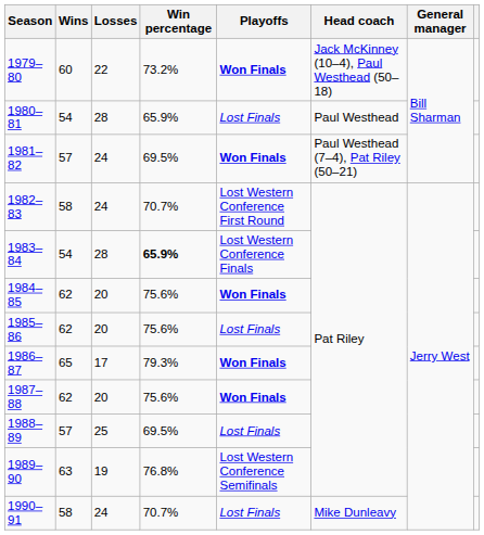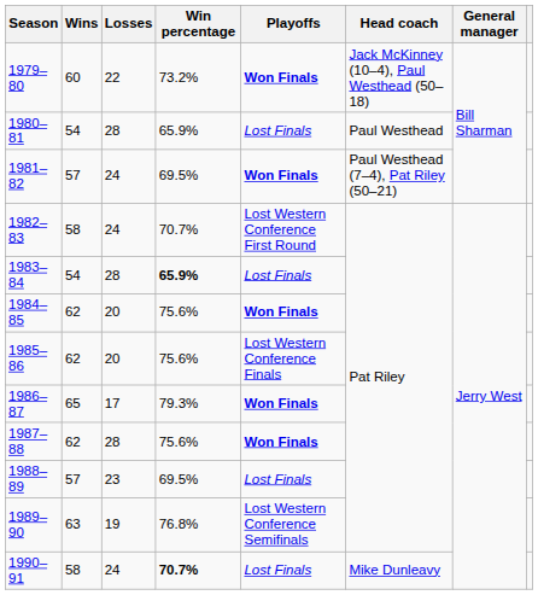 <table class="wikitable sortable">
 <tr>
 <th>Season</th>
 <th>Wins</th>
 <th>Losses</th>
 <th>Win percentage</th>
 <th>Playoffs</th>
 <th>Head coach</th>
 <th>General manager</th>
 <th></th>
 </tr>
 <tr>
 <td><a href='#'>1979–80</a></td>
 <td>60</td>
 <td>22</td>
 <td>73.2%</td>
 <td><strong><a href='#'>Won Finals</a></strong></td>
 <td><a href='#'>Jack McKinney</a> (10–4), <a href='#'>Paul Westhead</a> (50–18)</td>
 <td rowspan="3"><a href='#'>Bill Sharman</a></td>
 <td></td>
 </tr>
 <tr>
 <td><a href='#'>1980–81</a></td>
 <td>54</td>
 <td>28</td>
 <td>65.9%</td>
 <td><em><a href='#'>Lost Finals</a></em></td>
 <td>Paul Westhead</td>
 <td></td>
 </tr>
 <tr>
 <td><a href='#'>1981–82</a></td>
 <td>57</td>
 <td>24</td>
 <td>69.5%</td>
 <td><strong><a href='#'>Won Finals</a></strong></td>
 <td>Paul Westhead (7–4), <a href='#'>Pat Riley</a> (50–21)</td>
 <td></td>
 </tr>
 <tr>
 <td><a href='#'>1982–83</a></td>
 <td>58</td>
 <td>24</td>
 <td>70.7%</td>
 <td><a href='#'>Lost Western Conference First Round</a></td>
 <td rowspan="8">Pat Riley</td>
 <td rowspan="9"><a href='#'>Jerry West</a></td>
 <td></td>
 </tr>
 <tr>
 <td><a href='#'>1983–84</a></td>
 <td>54</td>
 <td>28</td>
 <td><strong>65.9%</strong></td>
-<td><a href='#'>Lost Western Conference Finals</a></td>
+<td><em><a href='#'>Lost Finals</a></em></td>
 <td></td>
 </tr>
 <tr>
 <td><a href='#'>1984–85</a></td>
 <td>62</td>
 <td>20</td>
 <td>75.6%</td>
 <td><strong><a href='#'>Won Finals</a></strong></td>
 <td></td>
 </tr>
 <tr>
 <td><a href='#'>1985–86</a></td>
 <td>62</td>
 <td>20</td>
 <td>75.6%</td>
-<td><em><a href='#'>Lost Finals</a></em></td>
+<td><a href='#'>Lost Western Conference Finals</a></td>
 <td></td>
 </tr>
 <tr>
 <td><a href='#'>1986–87</a></td>
 <td>65</td>
 <td>17</td>
 <td>79.3%</td>
 <td><strong><a href='#'>Won Finals</a></strong></td>
 <td></td>
 </tr>
 <tr>
 <td><a href='#'>1987–88</a></td>
 <td>62</td>
-<td>20</td>
+<td>28</td>
 <td>75.6%</td>
 <td><strong><a href='#'>Won Finals</a></strong></td>
 <td></td>
 </tr>
 <tr>
 <td><a href='#'>1988–89</a></td>
 <td>57</td>
-<td>25</td>
+<td>23</td>
 <td>69.5%</td>
 <td><em><a href='#'>Lost Finals</a></em></td>
 <td></td>
 </tr>
 <tr>
 <td><a href='#'>1989–90</a></td>
 <td>63</td>
 <td>19</td>
 <td>76.8%</td>
 <td><a href='#'>Lost Western Conference Semifinals</a></td>
 <td></td>
 </tr>
 <tr>
 <td><a href='#'>1990–91</a></td>
 <td>58</td>
 <td>24</td>
-<td>70.7%</td>
+<td><strong>70.7%</strong></td>
 <td><em><a href='#'>Lost Finals</a></em></td>
 <td><a href='#'>Mike Dunleavy</a></td>
 <td></td>
 </tr>
 </table>
